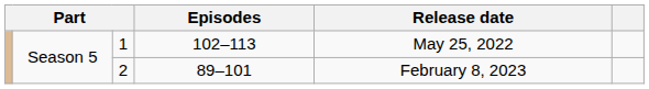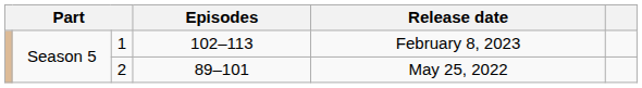 <table class="wikitable" style="text-align:center; width: 70%;">
 <tr>
 <th colspan="3" width="20%">Part</th>
 <th>Episodes</th>
 <th>Release date</th>
 <th width="5%"></th>
 </tr>
 <tr>
 <td rowspan="2" width="1%" style="background: #DDBB97"></td>
 <td rowspan="2">Season 5</td>
 <td>1</td>
 <td>102–113</td>
-<td>May 25, 2022</td>
+<td>February 8, 2023</td>
 <td></td>
 </tr>
 <tr>
 <td>2</td>
 <td>89–101</td>
-<td>February 8, 2023</td>
+<td>May 25, 2022</td>
 <td></td>
 </tr>
 </table>
